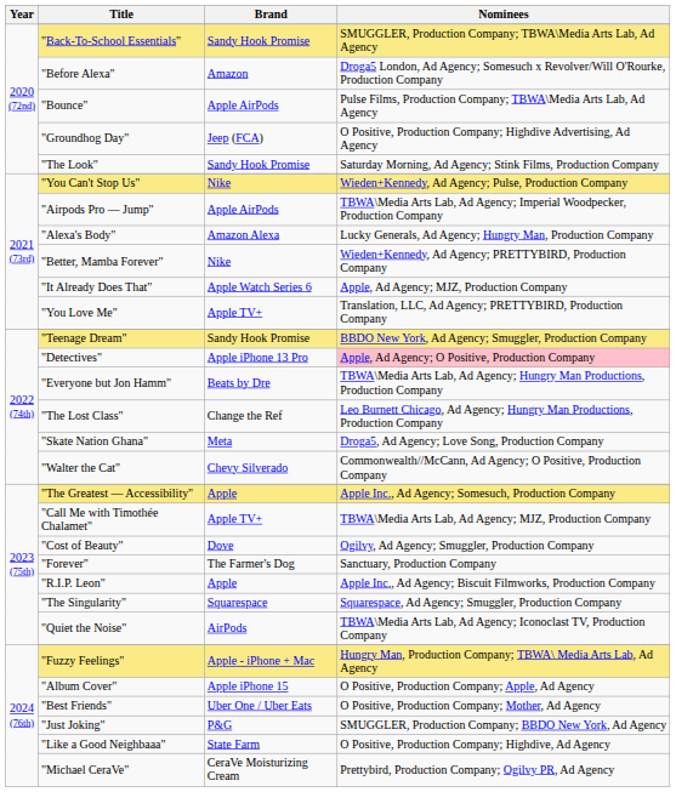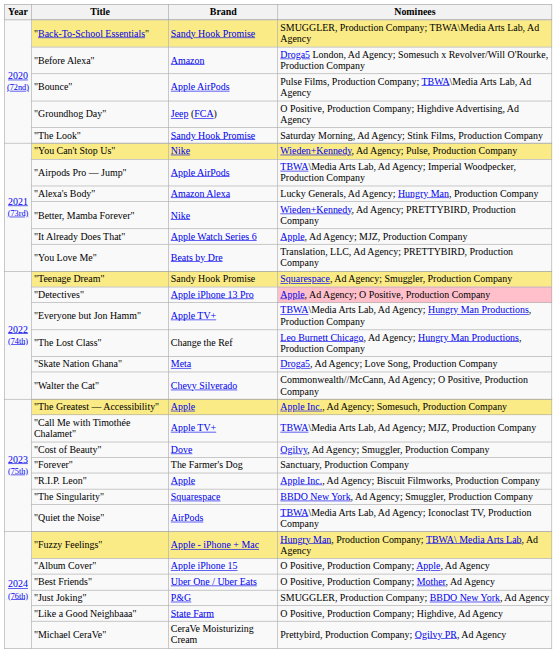 <table class="wikitable" style="width:100%">
 <tr bgcolor="#bebebe">
 <th width="5%">Year</th>
 <th width="25%">Title</th>
 <th width="20%">Brand</th>
 <th width="50%">Nominees</th>
 </tr>
 <tr>
 <td rowspan=6 style="text-align:center"><a href='#'>2020</a><br><small><a href='#'>(72nd)</a></small><br></td>
 </tr>
 <tr style="background:#FAEB86">
 <td>"<a href='#'>Back-To-School Essentials</a>"</td>
 <td><a href='#'>Sandy Hook Promise</a></td>
 <td>SMUGGLER, Production Company; TBWA\Media Arts Lab, Ad Agency</td>
 </tr>
 <tr>
 <td>"Before Alexa"</td>
 <td><a href='#'>Amazon</a></td>
 <td><a href='#'>Droga5</a> London, Ad Agency; Somesuch x Revolver/Will O'Rourke, Production Company</td>
 </tr>
 <tr>
 <td>"Bounce"</td>
 <td><a href='#'>Apple AirPods</a></td>
 <td>Pulse Films, Production Company; <a href='#'>TBWA</a>\Media Arts Lab, Ad Agency</td>
 </tr>
 <tr>
 <td>"Groundhog Day"</td>
 <td><a href='#'>Jeep</a> (<a href='#'>FCA</a>)</td>
 <td>O Positive, Production Company; Highdive Advertising, Ad Agency</td>
 </tr>
 <tr>
 <td>"The Look"</td>
 <td><a href='#'>Sandy Hook Promise</a></td>
 <td>Saturday Morning, Ad Agency; Stink Films, Production Company</td>
 </tr>
 <tr>
 <td rowspan=7 style="text-align:center"><a href='#'>2021</a><br><small><a href='#'>(73rd)</a></small><br></td>
 </tr>
 <tr style="background:#FAEB86">
 <td>"You Can't Stop Us"</td>
 <td><a href='#'>Nike</a></td>
 <td><a href='#'>Wieden+Kennedy</a>, Ad Agency; Pulse, Production Company</td>
 </tr>
 <tr>
 <td>"Airpods Pro — Jump"</td>
 <td><a href='#'>Apple AirPods</a></td>
 <td><a href='#'>TBWA</a>\Media Arts Lab, Ad Agency; Imperial Woodpecker, Production Company</td>
 </tr>
 <tr>
 <td>"Alexa's Body"</td>
 <td><a href='#'>Amazon Alexa</a></td>
 <td>Lucky Generals, Ad Agency; <a href='#'>Hungry Man</a>, Production Company</td>
 </tr>
 <tr>
 <td>"Better, Mamba Forever"</td>
 <td><a href='#'>Nike</a></td>
 <td><a href='#'>Wieden+Kennedy</a>, Ad Agency; PRETTYBIRD, Production Company</td>
 </tr>
 <tr>
 <td>"It Already Does That"</td>
 <td><a href='#'>Apple Watch Series 6</a></td>
 <td><a href='#'>Apple</a>, Ad Agency; MJZ, Production Company</td>
 </tr>
 <tr>
 <td>"You Love Me"</td>
-<td><a href='#'>Apple TV+</a></td>
+<td><a href='#'>Beats by Dre</a></td>
 <td>Translation, LLC, Ad Agency; PRETTYBIRD, Production Company</td>
 </tr>
 <tr>
 <td rowspan=7 style="text-align:center"><a href='#'>2022</a><br><small><a href='#'>(74th)</a></small><br></td>
 </tr>
 <tr style="background:#FAEB86">
 <td>"Teenage Dream"</td>
 <td>Sandy Hook Promise</td>
-<td><a href='#'>BBDO New York</a>, Ad Agency; Smuggler, Production Company</td>
+<td><a href='#'>Squarespace</a>, Ad Agency; Smuggler, Production Company</td>
 </tr>
 <tr>
 <td>"Detectives"</td>
 <td><a href='#'>Apple iPhone 13 Pro</a></td>
 <td style="background: pink;"><a href='#'>Apple</a>, Ad Agency; O Positive, Production Company</td>
 </tr>
 <tr>
 <td>"Everyone but Jon Hamm"</td>
-<td><a href='#'>Beats by Dre</a></td>
+<td><a href='#'>Apple TV+</a></td>
 <td><a href='#'>TBWA</a>\Media Arts Lab, Ad Agency; <a href='#'>Hungry Man Productions</a>, Production Company</td>
 </tr>
 <tr>
 <td>"The Lost Class"</td>
 <td>Change the Ref</td>
 <td><a href='#'>Leo Burnett Chicago</a>, Ad Agency; <a href='#'>Hungry Man Productions</a>, Production Company</td>
 </tr>
 <tr>
 <td>"Skate Nation Ghana"</td>
 <td><a href='#'>Meta</a></td>
 <td><a href='#'>Droga5</a>, Ad Agency; Love Song, Production Company</td>
 </tr>
 <tr>
 <td>"Walter the Cat"</td>
 <td><a href='#'>Chevy Silverado</a></td>
 <td>Commonwealth//McCann, Ad Agency; O Positive, Production Company</td>
 </tr>
 <tr>
 <td rowspan=8 style="text-align:center"><a href='#'>2023</a><br><small><a href='#'>(75th)</a></small><br></td>
 </tr>
 <tr style="background:#FAEB86">
 <td>"The Greatest — Accessibility"</td>
 <td><a href='#'>Apple</a></td>
 <td><a href='#'>Apple Inc.</a>, Ad Agency; Somesuch, Production Company</td>
 </tr>
 <tr>
 <td>"Call Me with Timothée Chalamet"</td>
 <td><a href='#'>Apple TV+</a></td>
 <td><a href='#'>TBWA</a>\Media Arts Lab, Ad Agency; MJZ, Production Company</td>
 </tr>
 <tr>
 <td>"Cost of Beauty"</td>
 <td><a href='#'>Dove</a></td>
 <td><a href='#'>Ogilvy</a>, Ad Agency; Smuggler, Production Company</td>
 </tr>
 <tr>
 <td>"Forever"</td>
 <td>The Farmer's Dog</td>
 <td>Sanctuary, Production Company</td>
 </tr>
 <tr>
 <td>"R.I.P. Leon"</td>
 <td><a href='#'>Apple</a></td>
 <td><a href='#'>Apple Inc.</a>, Ad Agency; Biscuit Filmworks, Production Company</td>
 </tr>
 <tr>
 <td>"The Singularity"</td>
 <td><a href='#'>Squarespace</a></td>
-<td><a href='#'>Squarespace</a>, Ad Agency; Smuggler, Production Company</td>
+<td><a href='#'>BBDO New York</a>, Ad Agency; Smuggler, Production Company</td>
 </tr>
 <tr>
 <td>"Quiet the Noise"</td>
 <td><a href='#'>AirPods</a></td>
 <td><a href='#'>TBWA</a>\Media Arts Lab, Ad Agency; Iconoclast TV, Production Company</td>
 </tr>
 <tr>
 <td rowspan=7 style="text-align:center"><a href='#'>2024</a><br><small><a href='#'>(76th)</a></small><br></td>
 </tr>
 <tr style="background:#FAEB86">
 <td>"Fuzzy Feelings"</td>
 <td><a href='#'>Apple - iPhone + Mac</a></td>
 <td><a href='#'>Hungry Man</a>, Production Company; <a href='#'>TBWA\ Media Arts Lab</a>, Ad Agency</td>
 </tr>
 <tr>
 <td>"Album Cover"</td>
 <td><a href='#'>Apple iPhone 15</a></td>
 <td>O Positive, Production Company; <a href='#'>Apple</a>, Ad Agency</td>
 </tr>
 <tr>
 <td>"Best Friends"</td>
 <td><a href='#'>Uber One / Uber Eats</a></td>
 <td>O Positive, Production Company; <a href='#'>Mother</a>, Ad Agency</td>
 </tr>
 <tr>
 <td>"Just Joking"</td>
 <td><a href='#'>P&G</a></td>
 <td>SMUGGLER, Production Company; <a href='#'>BBDO New York</a>, Ad Agency</td>
 </tr>
 <tr>
 <td>"Like a Good Neighbaaa"</td>
 <td><a href='#'>State Farm</a></td>
 <td>O Positive, Production Company; Highdive, Ad Agency</td>
 </tr>
 <tr>
 <td>"Michael CeraVe"</td>
 <td>CeraVe Moisturizing Cream</td>
 <td>Prettybird, Production Company; <a href='#'>Ogilvy PR</a>, Ad Agency</td>
 </tr>
 </table>
